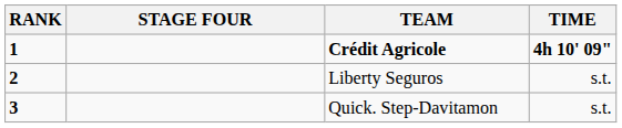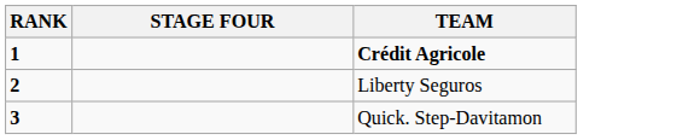 <table class="wikitable" style="font-size:95%;">
 <tr>
 <th>RANK</th>
 <th align="left" style="width: 14em">STAGE FOUR</th>
 <th align="left" style="width: 11em">TEAM</th>
-<th>TIME</th>
 </tr>
 <tr>
 <td><strong>1</strong></td>
 <td><strong></strong></td>
 <td><strong>Crédit Agricole</strong></td>
-<td align="right"><strong>4h 10' 09"</strong></td>
 </tr>
 <tr>
 <td><strong>2</strong></td>
 <td></td>
 <td>Liberty Seguros</td>
-<td align="right">s.t.</td>
 </tr>
 <tr>
 <td><strong>3</strong></td>
 <td></td>
 <td>Quick. Step-Davitamon</td>
-<td align="right">s.t.</td>
 </tr>
 </table>
